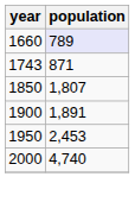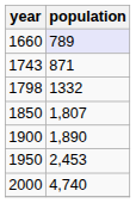 <table class="wikitable">
 <tr>
 <th>year</th>
 <th>population</th>
 </tr>
 <tr>
 <td>1660</td>
 <td style="background: lavender;">789</td>
 </tr>
 <tr>
 <td>1743</td>
 <td>871</td>
 </tr>
 <tr>
+<td>1798</td>
+<td>1332</td>
+</tr>
+<tr>
 <td>1850</td>
 <td>1,807</td>
 </tr>
 <tr>
 <td>1900</td>
-<td>1,891</td>
+<td>1,890</td>
 </tr>
 <tr>
 <td>1950</td>
 <td>2,453</td>
 </tr>
 <tr>
 <td>2000</td>
 <td>4,740</td>
 </tr>
 <tr>
 </tr>
 </table>
